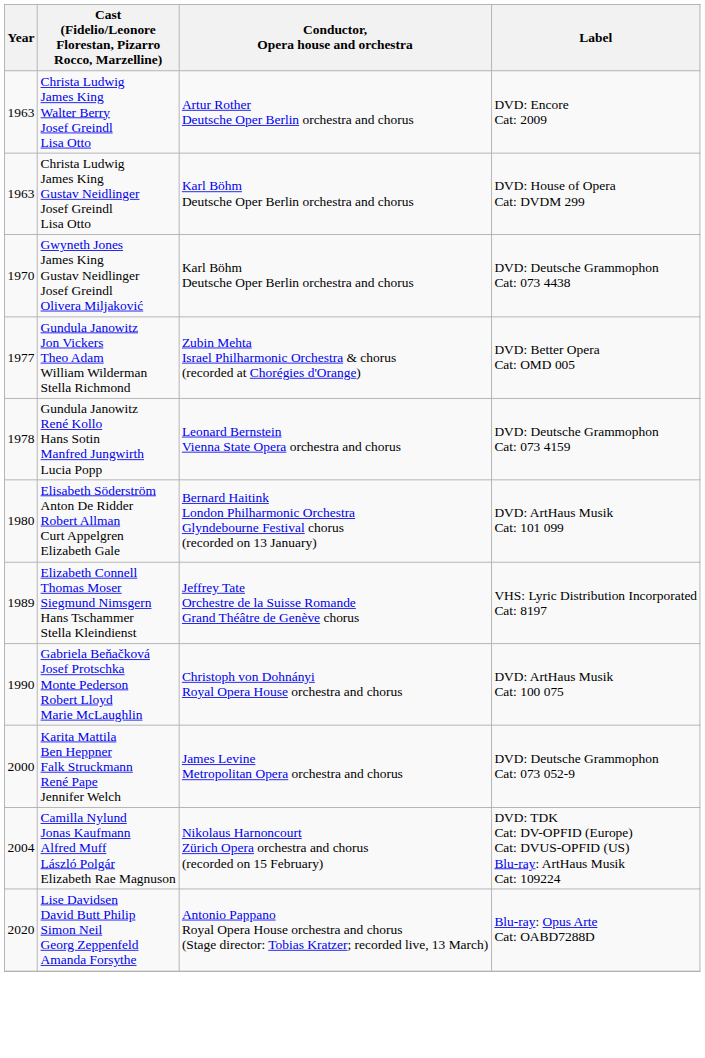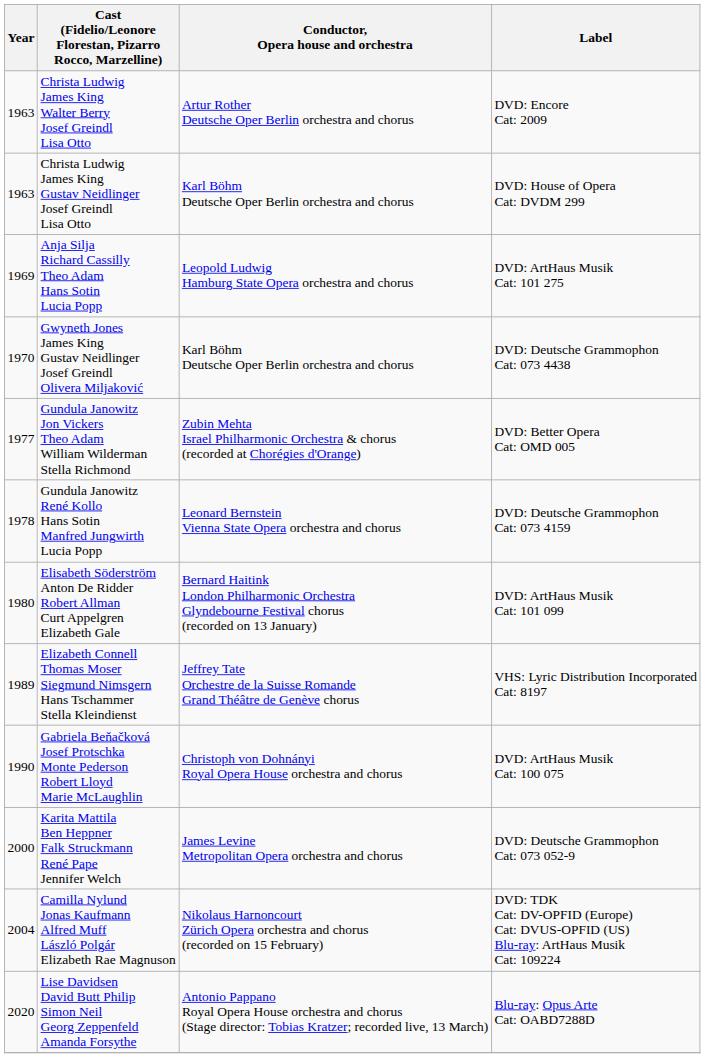 <table class="wikitable"">
 <tr>
 <th>Year</th>
 <th>Cast<br>(Fidelio/Leonore<br>Florestan, Pizarro<br>Rocco, Marzelline)</th>
 <th>Conductor,<br>Opera house and orchestra</th>
 <th>Label</th>
 </tr>
 <tr>
 <td>1963</td>
 <td><a href='#'>Christa Ludwig</a><br><a href='#'>James King</a><br><a href='#'>Walter Berry</a><br><a href='#'>Josef Greindl</a><br><a href='#'>Lisa Otto</a></td>
 <td><a href='#'>Artur Rother</a><br><a href='#'>Deutsche Oper Berlin</a> orchestra and chorus</td>
 <td>DVD: Encore<br>Cat: 2009</td>
 </tr>
 <tr>
 <td>1963</td>
 <td>Christa Ludwig<br>James King<br><a href='#'>Gustav Neidlinger</a><br>Josef Greindl<br>Lisa Otto</td>
 <td><a href='#'>Karl Böhm</a><br>Deutsche Oper Berlin orchestra and chorus</td>
 <td>DVD: House of Opera<br>Cat:  DVDM 299</td>
+</tr>
+<tr>
+<td>1969</td>
+<td><a href='#'>Anja Silja</a><br><a href='#'>Richard Cassilly</a><br><a href='#'>Theo Adam</a><br><a href='#'>Hans Sotin</a><br><a href='#'>Lucia Popp</a></td>
+<td><a href='#'>Leopold Ludwig</a><br><a href='#'>Hamburg State Opera</a> orchestra and chorus</td>
+<td>DVD: ArtHaus Musik<br>Cat: 101 275</td>
 </tr>
 <tr>
 <td>1970</td>
 <td><a href='#'>Gwyneth Jones</a><br>James King<br>Gustav Neidlinger<br>Josef Greindl<br><a href='#'>Olivera Miljaković</a></td>
 <td>Karl Böhm<br>Deutsche Oper Berlin orchestra and chorus</td>
 <td>DVD: Deutsche Grammophon<br>Cat:  073 4438</td>
 </tr>
 <tr>
 <td>1977</td>
 <td><a href='#'>Gundula Janowitz</a><br><a href='#'>Jon Vickers</a><br><a href='#'>Theo Adam</a><br>William Wilderman<br>Stella Richmond</td>
 <td><a href='#'>Zubin Mehta</a><br><a href='#'>Israel Philharmonic Orchestra</a> & chorus<br>(recorded at <a href='#'>Chorégies d'Orange</a>)</td>
 <td>DVD: Better Opera<br>Cat: OMD 005</td>
 </tr>
 <tr>
 <td>1978</td>
 <td>Gundula Janowitz<br><a href='#'>René Kollo</a><br>Hans Sotin<br><a href='#'>Manfred Jungwirth</a><br>Lucia Popp</td>
 <td><a href='#'>Leonard Bernstein</a><br><a href='#'>Vienna State Opera</a> orchestra and chorus</td>
 <td>DVD: Deutsche Grammophon<br>Cat: 073 4159</td>
 </tr>
 <tr>
 <td>1980</td>
 <td><a href='#'>Elisabeth Söderström</a><br>Anton De Ridder<br><a href='#'>Robert Allman</a><br>Curt Appelgren<br>Elizabeth Gale</td>
 <td><a href='#'>Bernard Haitink</a><br><a href='#'>London Philharmonic Orchestra</a><br><a href='#'>Glyndebourne Festival</a> chorus<br>(recorded on 13 January)</td>
 <td>DVD: ArtHaus Musik<br>Cat: 101 099</td>
 </tr>
 <tr>
 <td>1989</td>
 <td><a href='#'>Elizabeth Connell</a><br><a href='#'>Thomas Moser</a><br><a href='#'>Siegmund Nimsgern</a><br>Hans Tschammer<br>Stella Kleindienst</td>
 <td><a href='#'>Jeffrey Tate</a><br><a href='#'>Orchestre de la Suisse Romande</a><br><a href='#'>Grand Théâtre de Genève</a> chorus</td>
 <td>VHS: Lyric Distribution Incorporated<br>Cat:  8197</td>
 </tr>
 <tr>
 <td>1990</td>
 <td><a href='#'>Gabriela Beňačková</a><br><a href='#'>Josef Protschka</a><br><a href='#'>Monte Pederson</a><br><a href='#'>Robert Lloyd</a><br><a href='#'>Marie McLaughlin</a></td>
 <td><a href='#'>Christoph von Dohnányi</a><br><a href='#'>Royal Opera House</a> orchestra and chorus</td>
 <td>DVD: ArtHaus Musik<br>Cat: 100 075</td>
 </tr>
 <tr>
 <td>2000</td>
 <td><a href='#'>Karita Mattila</a><br><a href='#'>Ben Heppner</a><br><a href='#'>Falk Struckmann</a><br><a href='#'>René Pape</a><br>Jennifer Welch</td>
 <td><a href='#'>James Levine</a><br><a href='#'>Metropolitan Opera</a> orchestra and chorus</td>
 <td>DVD: Deutsche Grammophon<br>Cat: 073 052-9</td>
 </tr>
 <tr>
 <td>2004</td>
 <td><a href='#'>Camilla Nylund</a><br><a href='#'>Jonas Kaufmann</a><br><a href='#'>Alfred Muff</a><br><a href='#'>László Polgár</a><br>Elizabeth Rae Magnuson</td>
 <td><a href='#'>Nikolaus Harnoncourt</a><br><a href='#'>Zürich Opera</a> orchestra and chorus<br>(recorded on 15 February)</td>
 <td>DVD: TDK<br>Cat: DV-OPFID (Europe)<br>Cat: DVUS-OPFID (US)<br><a href='#'>Blu-ray</a>: ArtHaus Musik<br>Cat: 109224</td>
 </tr>
 <tr>
 <td>2020</td>
 <td><a href='#'>Lise Davidsen</a><br><a href='#'>David Butt Philip</a><br><a href='#'>Simon Neil</a><br><a href='#'>Georg Zeppenfeld</a><br><a href='#'>Amanda Forsythe</a></td>
 <td><a href='#'>Antonio Pappano</a><br>Royal Opera House orchestra and chorus<br>(Stage director: <a href='#'>Tobias Kratzer</a>; recorded live, 13 March)</td>
 <td><a href='#'>Blu-ray</a>: <a href='#'>Opus Arte</a><br>Cat: OABD7288D</td>
 </tr>
 <tr>
 </tr>
 </table>
